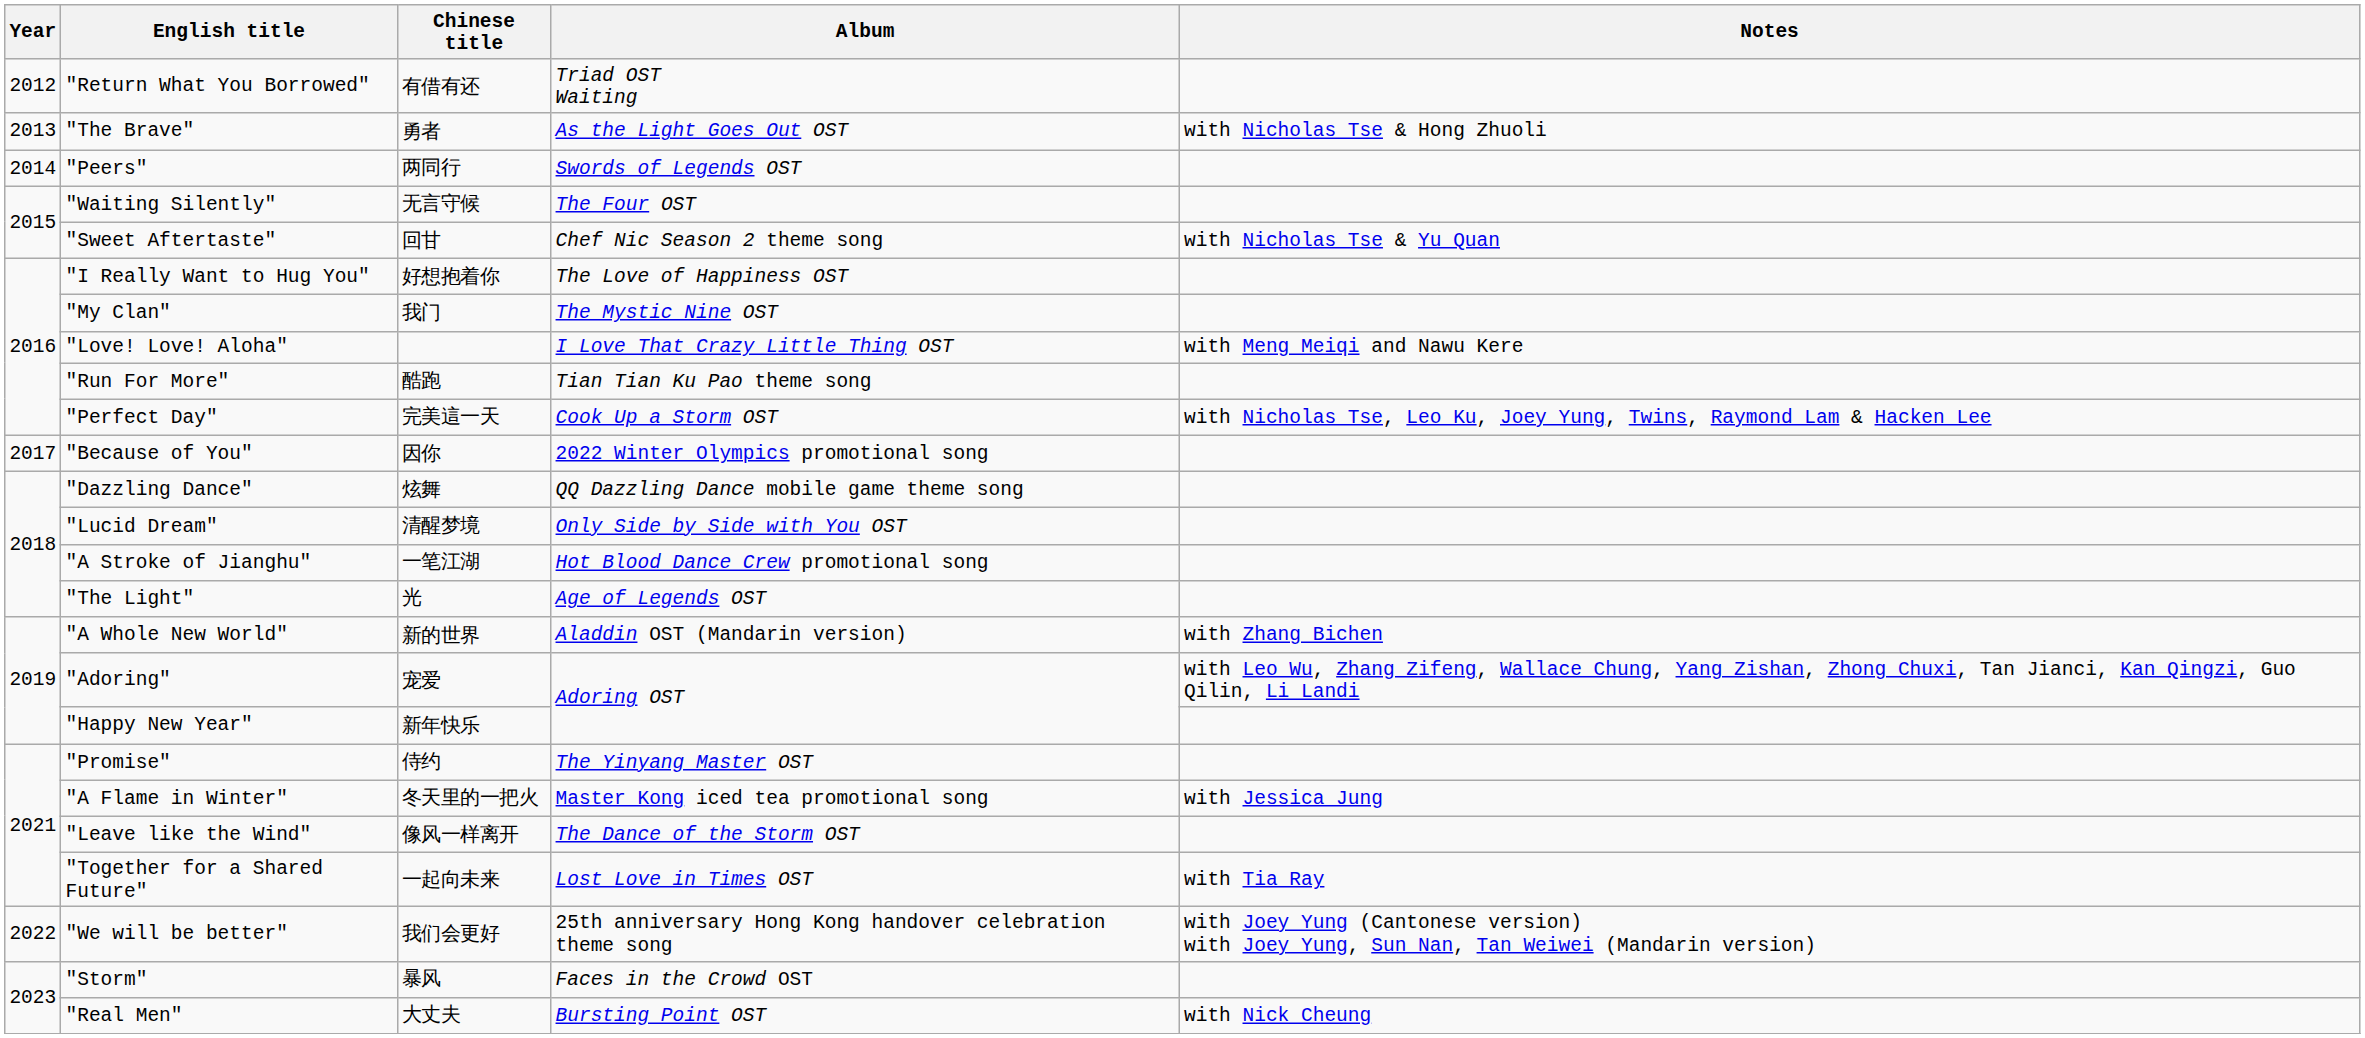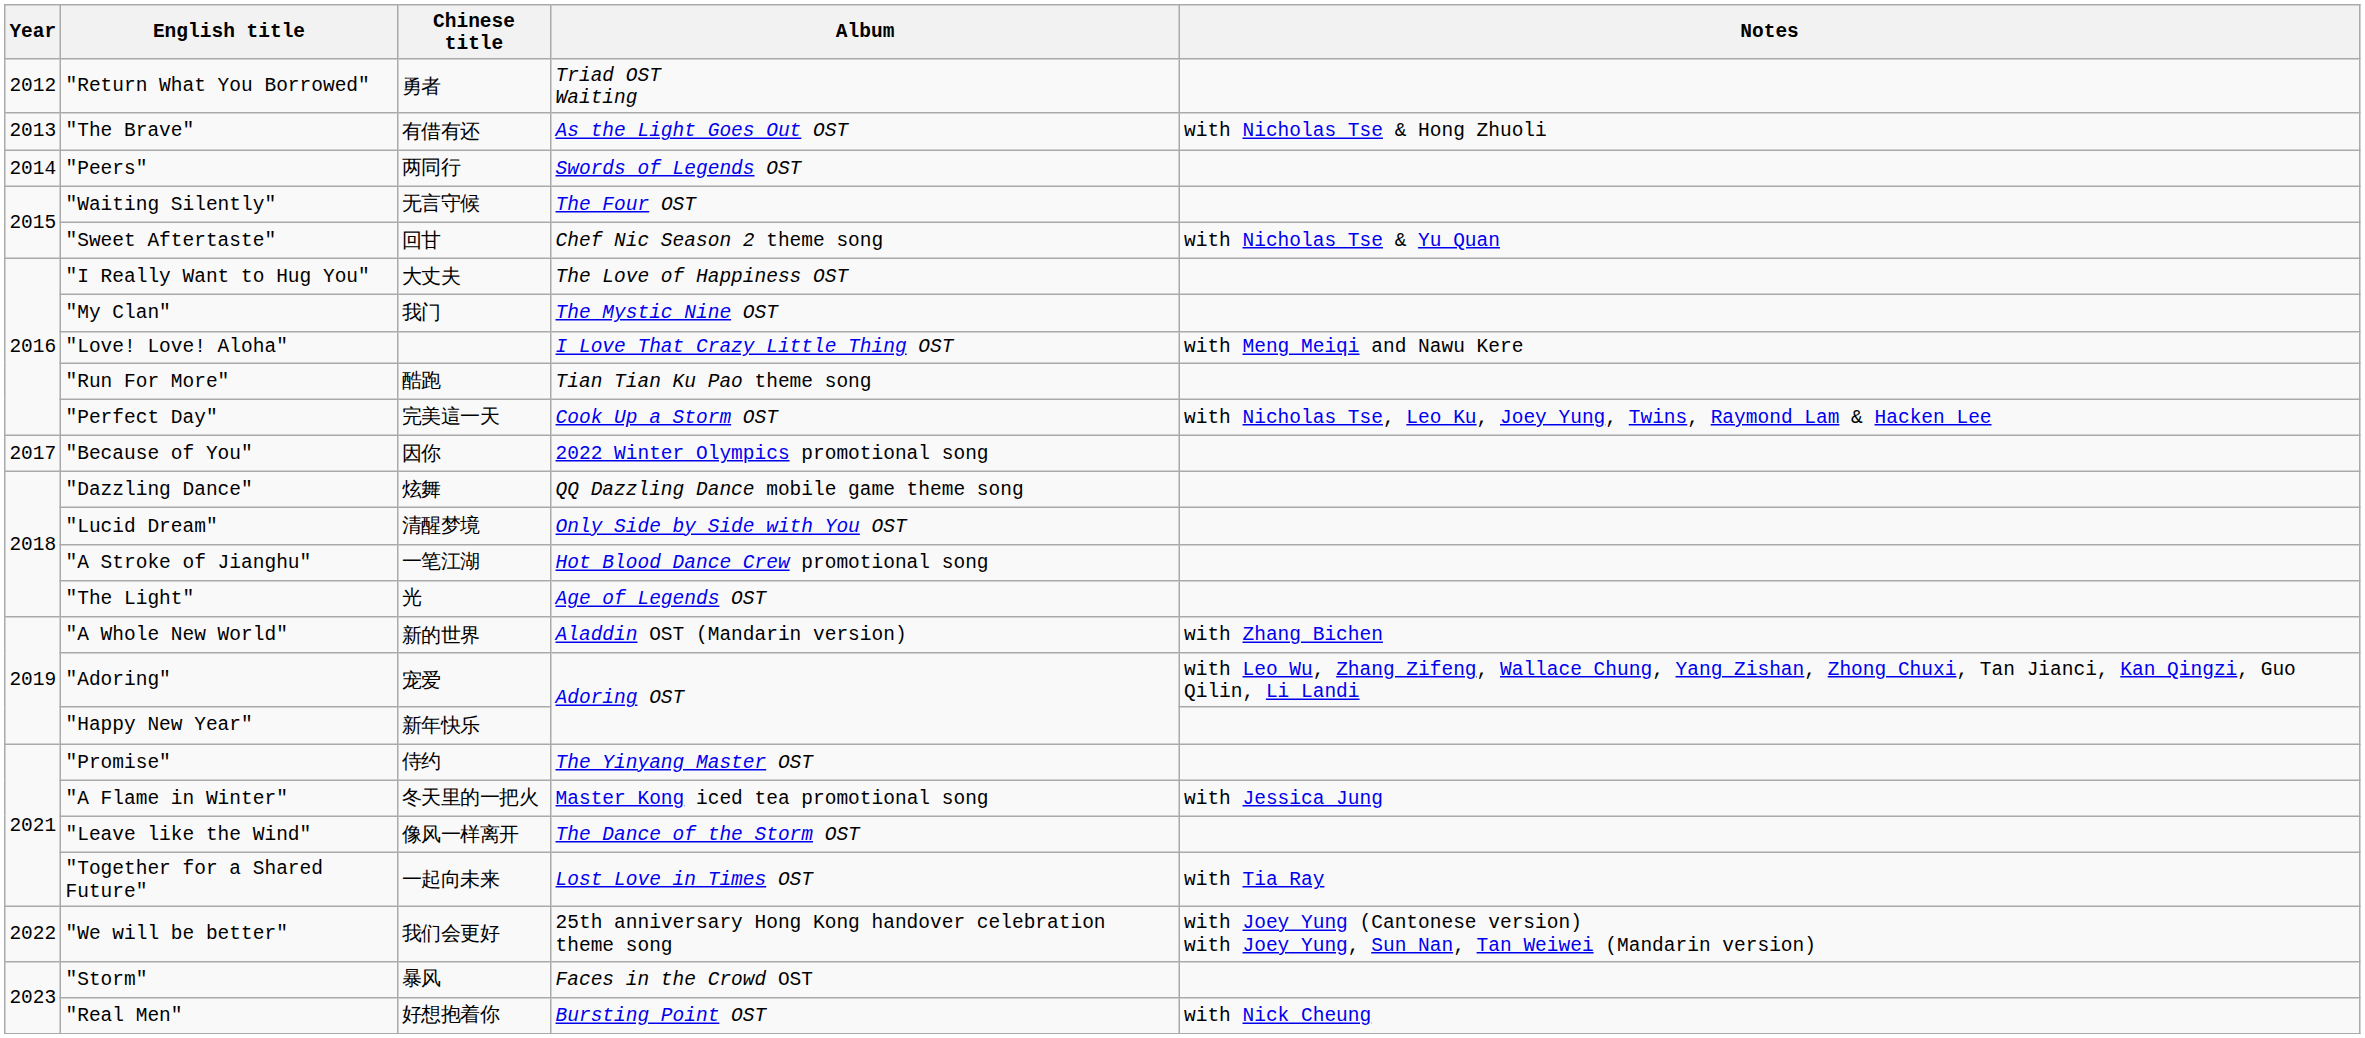 <table class="wikitable sortable">
 <tr>
 <th>Year</th>
 <th>English title</th>
 <th>Chinese title</th>
 <th>Album</th>
 <th>Notes</th>
 </tr>
 <tr>
 <td>2012</td>
 <td>"Return What You Borrowed"</td>
-<td>有借有还</td>
+<td>勇者</td>
 <td><em>Triad OST</em> <br> <em>Waiting</em></td>
 <td></td>
 </tr>
 <tr>
 <td>2013</td>
 <td>"The Brave"</td>
-<td>勇者</td>
+<td>有借有还</td>
 <td><em><a href='#'>As the Light Goes Out</a> OST</em></td>
 <td>with <a href='#'>Nicholas Tse</a> & Hong Zhuoli</td>
 </tr>
 <tr>
 <td>2014</td>
 <td>"Peers"</td>
 <td>两同行</td>
 <td><em><a href='#'>Swords of Legends</a> OST</em></td>
 <td></td>
 </tr>
 <tr>
 <td rowspan=2>2015</td>
 <td>"Waiting Silently"</td>
 <td>无言守候</td>
 <td><em><a href='#'>The Four</a> OST</em></td>
 <td></td>
 </tr>
 <tr>
 <td>"Sweet Aftertaste"</td>
 <td>回甘</td>
 <td><em>Chef Nic Season 2</em> theme song</td>
 <td>with <a href='#'>Nicholas Tse</a> & <a href='#'>Yu Quan</a></td>
 </tr>
 <tr>
 <td rowspan=5>2016</td>
 <td>"I Really Want to Hug You"</td>
-<td>好想抱着你</td>
+<td>大丈夫</td>
 <td><em>The Love of Happiness OST</em></td>
 <td></td>
 </tr>
 <tr>
 <td>"My Clan"</td>
 <td>我门</td>
 <td><em><a href='#'>The Mystic Nine</a> OST</em></td>
 <td></td>
 </tr>
 <tr>
 <td>"Love! Love! Aloha"</td>
 <td></td>
 <td><em><a href='#'>I Love That Crazy Little Thing</a> OST</em></td>
 <td>with <a href='#'>Meng Meiqi</a> and Nawu Kere</td>
 </tr>
 <tr>
 <td>"Run For More"</td>
 <td>酷跑</td>
 <td><em>Tian Tian Ku Pao</em> theme song</td>
 <td></td>
 </tr>
 <tr>
 <td>"Perfect Day"</td>
 <td>完美這一天</td>
 <td><em><a href='#'>Cook Up a Storm</a> OST</em></td>
 <td>with <a href='#'>Nicholas Tse</a>, <a href='#'>Leo Ku</a>, <a href='#'>Joey Yung</a>, <a href='#'>Twins</a>, <a href='#'>Raymond Lam</a> & <a href='#'>Hacken Lee</a></td>
 </tr>
 <tr>
 <td>2017</td>
 <td>"Because of You"</td>
 <td>因你</td>
 <td><a href='#'>2022 Winter Olympics</a> promotional song</td>
 <td></td>
 </tr>
 <tr>
 <td rowspan=4>2018</td>
 <td>"Dazzling Dance"</td>
 <td>炫舞</td>
 <td><em>QQ Dazzling Dance</em> mobile game theme song</td>
 <td></td>
 </tr>
 <tr>
 <td>"Lucid Dream"</td>
 <td>清醒梦境</td>
 <td><em><a href='#'>Only Side by Side with You</a> OST</em></td>
 <td></td>
 </tr>
 <tr>
 <td>"A Stroke of Jianghu"</td>
 <td>一笔江湖</td>
 <td><em><a href='#'>Hot Blood Dance Crew</a></em> promotional song</td>
 <td></td>
 </tr>
 <tr>
 <td>"The Light"</td>
 <td>光</td>
 <td><em><a href='#'>Age of Legends</a> OST</em></td>
 <td></td>
 </tr>
 <tr>
 <td rowspan=3>2019</td>
 <td>"A Whole New World"</td>
 <td>新的世界</td>
 <td><em><a href='#'>Aladdin</a></em> OST (Mandarin version)</td>
 <td>with <a href='#'>Zhang Bichen</a></td>
 </tr>
 <tr>
 <td>"Adoring"</td>
 <td>宠爱</td>
 <td rowspan=2><em><a href='#'>Adoring</a> OST</em></td>
 <td>with <a href='#'>Leo Wu</a>, <a href='#'>Zhang Zifeng</a>, <a href='#'>Wallace Chung</a>, <a href='#'>Yang Zishan</a>, <a href='#'>Zhong Chuxi</a>, Tan Jianci, <a href='#'>Kan Qingzi</a>, Guo Qilin, <a href='#'>Li Landi</a></td>
 </tr>
 <tr>
 <td>"Happy New Year"</td>
 <td>新年快乐</td>
 <td></td>
 </tr>
 <tr>
 <td rowspan=4>2021</td>
 <td>"Promise"</td>
 <td>侍约</td>
 <td><em><a href='#'>The Yinyang Master</a> OST</em></td>
 <td></td>
 </tr>
 <tr>
 <td>"A Flame in Winter"</td>
 <td>冬天里的一把火</td>
 <td><a href='#'>Master Kong</a> iced tea promotional song</td>
 <td>with <a href='#'>Jessica Jung</a></td>
 </tr>
 <tr>
 <td>"Leave like the Wind"</td>
 <td>像风一样离开</td>
 <td><em><a href='#'>The Dance of the Storm</a> OST</em></td>
 <td></td>
 </tr>
 <tr>
 <td>"Together for a Shared Future"</td>
 <td>一起向未来</td>
 <td><em><a href='#'>Lost Love in Times</a> OST</em></td>
 <td>with <a href='#'>Tia Ray</a></td>
 </tr>
 <tr>
 <td>2022</td>
 <td>"We will be better"</td>
 <td>我们会更好</td>
 <td>25th anniversary Hong Kong handover celebration theme song</td>
 <td>with <a href='#'>Joey Yung</a> (Cantonese version)<br> with <a href='#'>Joey Yung</a>, <a href='#'>Sun Nan</a>, <a href='#'>Tan Weiwei</a> (Mandarin version)</td>
 </tr>
 <tr>
 <td rowspan=2>2023</td>
 <td>"Storm"</td>
 <td>暴风</td>
 <td><em>Faces in the Crowd</em> OST</td>
 <td></td>
 </tr>
 <tr>
 <td>"Real Men"</td>
-<td>大丈夫</td>
+<td>好想抱着你</td>
 <td><em><a href='#'>Bursting Point</a> OST</em></td>
 <td>with <a href='#'>Nick Cheung</a></td>
 </tr>
 <tr>
 </tr>
 </table>
